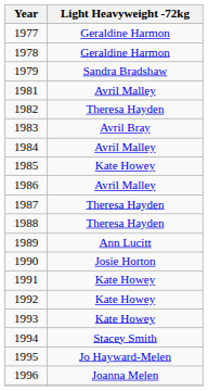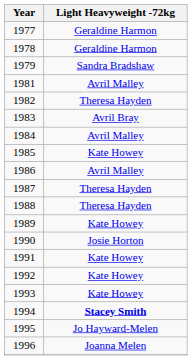 <table class="wikitable" style="text-align:center">
 <tr>
 <th width=50>Year</th>
 <th width=200>Light Heavyweight -72kg</th>
 </tr>
 <tr>
 <td>1977</td>
 <td><a href='#'>Geraldine Harmon</a></td>
 </tr>
 <tr>
 <td>1978</td>
 <td><a href='#'>Geraldine Harmon</a></td>
 </tr>
 <tr>
 <td>1979</td>
 <td><a href='#'>Sandra Bradshaw</a></td>
 </tr>
 <tr>
 <td>1981</td>
 <td><a href='#'>Avril Malley</a></td>
 </tr>
 <tr>
 <td>1982</td>
 <td><a href='#'>Theresa Hayden</a></td>
 </tr>
 <tr>
 <td>1983</td>
 <td><a href='#'>Avril Bray</a></td>
 </tr>
 <tr>
 <td>1984</td>
 <td><a href='#'>Avril Malley</a></td>
 </tr>
 <tr>
 <td>1985</td>
 <td><a href='#'>Kate Howey</a></td>
 </tr>
 <tr>
 <td>1986</td>
 <td><a href='#'>Avril Malley</a></td>
 </tr>
 <tr>
 <td>1987</td>
 <td><a href='#'>Theresa Hayden</a></td>
 </tr>
 <tr>
 <td>1988</td>
 <td><a href='#'>Theresa Hayden</a></td>
 </tr>
 <tr>
 <td>1989</td>
-<td><a href='#'>Ann Lucitt</a></td>
+<td><a href='#'>Kate Howey</a></td>
 </tr>
 <tr>
 <td>1990</td>
 <td><a href='#'>Josie Horton</a></td>
 </tr>
 <tr>
 <td>1991</td>
 <td><a href='#'>Kate Howey</a></td>
 </tr>
 <tr>
 <td>1992</td>
 <td><a href='#'>Kate Howey</a></td>
 </tr>
 <tr>
 <td>1993</td>
 <td><a href='#'>Kate Howey</a></td>
 </tr>
 <tr>
 <td>1994</td>
-<td><a href='#'>Stacey Smith</a></td>
+<td><strong><a href='#'>Stacey Smith</a></strong></td>
 </tr>
 <tr>
 <td>1995</td>
 <td><a href='#'>Jo Hayward-Melen</a></td>
 </tr>
 <tr>
 <td>1996</td>
 <td><a href='#'>Joanna Melen</a></td>
 </tr>
 <tr>
 </tr>
 </table>
